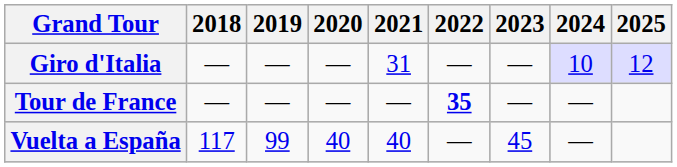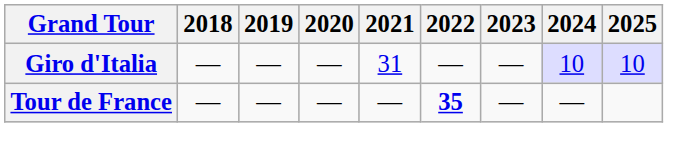 <table class="wikitable plainrowheaders">
 <tr>
 <th scope="col"><a href='#'>Grand Tour</a></th>
 <th scope="col">2018</th>
 <th scope="col">2019</th>
 <th scope="col">2020</th>
 <th scope="col">2021</th>
 <th scope="col">2022</th>
 <th scope="col">2023</th>
 <th scope="col">2024</th>
 <th scope="col">2025</th>
 </tr>
 <tr style="text-align:center;">
 <th scope="row"> <a href='#'>Giro d'Italia</a></th>
 <td>—</td>
 <td>—</td>
 <td>—</td>
 <td><a href='#'>31</a></td>
 <td>—</td>
 <td>—</td>
 <td style="background:#ddf;"><a href='#'>10</a></td>
-<td style="background:#ddf;"><a href='#'>12</a></td>
+<td style="background:#ddf;"><a href='#'>10</a></td>
 </tr>
 <tr style="text-align:center;">
 <th scope="row"> <a href='#'>Tour de France</a></th>
 <td>—</td>
 <td>—</td>
 <td>—</td>
 <td>—</td>
 <td><strong><a href='#'>35</a></strong></td>
 <td>—</td>
 <td>—</td>
 <td></td>
 </tr>
-<tr style="text-align:center;">
-<th scope="row"> <a href='#'>Vuelta a España</a></th>
-<td><a href='#'>117</a></td>
-<td><a href='#'>99</a></td>
-<td><a href='#'>40</a></td>
-<td><a href='#'>40</a></td>
-<td>—</td>
-<td><a href='#'>45</a></td>
-<td>—</td>
-<td></td>
-</tr>
 </table>
